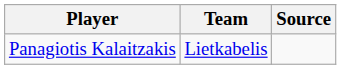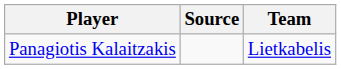 <table class="wikitable" style="text-align: center">
 <tr>
 <th align="center">Player</th>
+<th align="center">Source</th>
 <th align="center">Team</th>
-<th align="center">Source</th>
 </tr>
 <tr>
 <td align=center> <a href='#'>Panagiotis Kalaitzakis</a></td>
+<td></td>
 <td><a href='#'>Lietkabelis</a></td>
-<td></td>
 </tr>
 </table>
